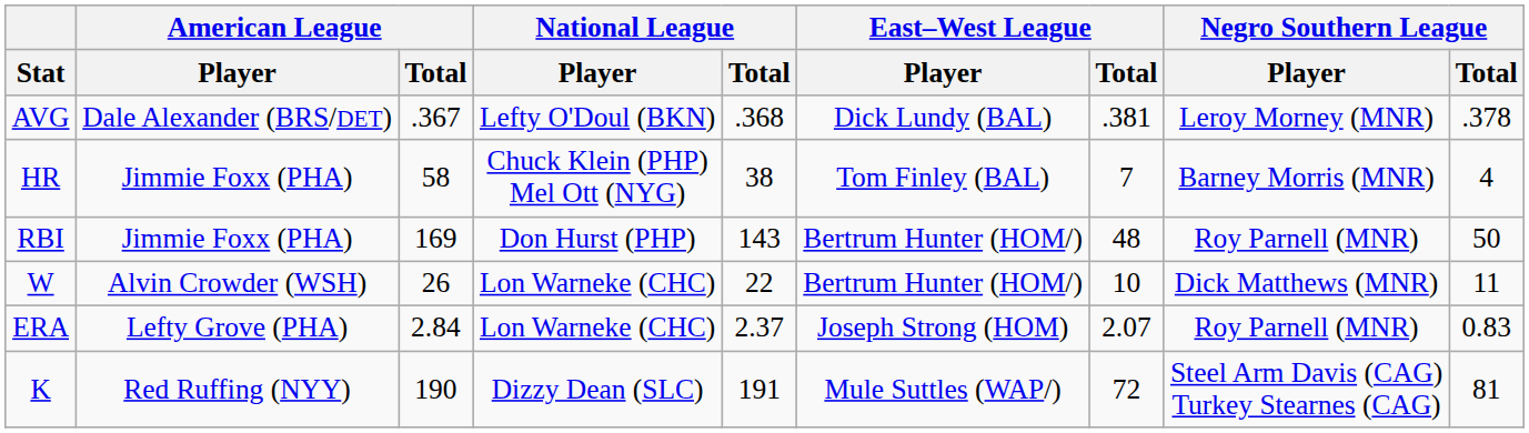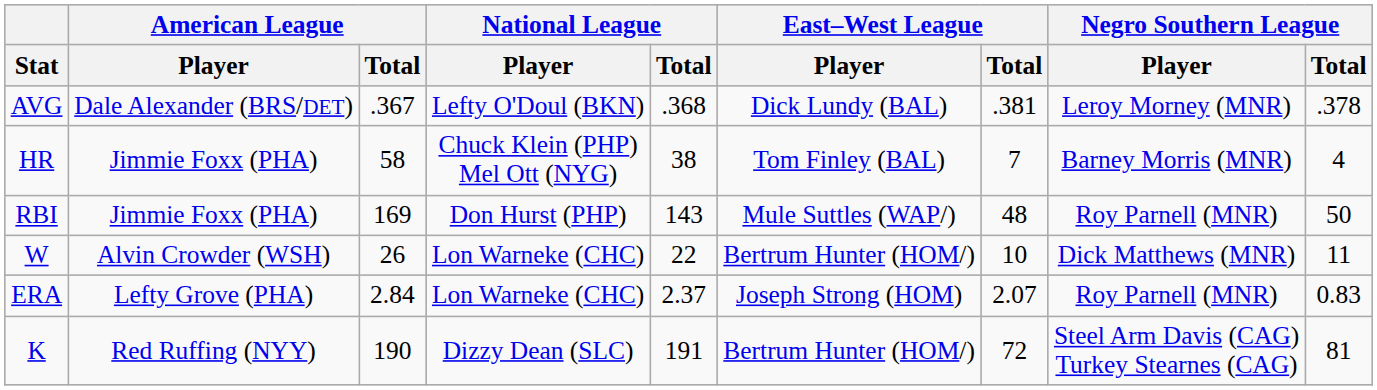 <table class="wikitable" style="text-align:center;">
 <tr>
 <th></th>
 <th colspan="2"><a href='#'>American League</a></th>
 <th colspan="2"><a href='#'>National League</a></th>
 <th colspan="2"><a href='#'>East–West League</a></th>
 <th colspan="2"><a href='#'>Negro Southern League</a></th>
 </tr>
 <tr>
 <th>Stat</th>
 <th>Player</th>
 <th>Total</th>
 <th>Player</th>
 <th>Total</th>
 <th>Player</th>
 <th>Total</th>
 <th>Player</th>
 <th>Total</th>
 </tr>
 <tr>
 <td><a href='#'>AVG</a></td>
 <td><a href='#'>Dale Alexander</a> (<a href='#'>BRS</a>/<small><a href='#'>DET</a></small>)</td>
 <td>.367</td>
 <td><a href='#'>Lefty O'Doul</a> (<a href='#'>BKN</a>)</td>
 <td>.368</td>
 <td><a href='#'>Dick Lundy</a> (<a href='#'>BAL</a>)</td>
 <td>.381</td>
 <td><a href='#'>Leroy Morney</a> (<a href='#'>MNR</a>)</td>
 <td>.378</td>
 </tr>
 <tr>
 <td><a href='#'>HR</a></td>
 <td><a href='#'>Jimmie Foxx</a> (<a href='#'>PHA</a>)</td>
 <td>58</td>
 <td><a href='#'>Chuck Klein</a> (<a href='#'>PHP</a>)<br><a href='#'>Mel Ott</a> (<a href='#'>NYG</a>)</td>
 <td>38</td>
 <td><a href='#'>Tom Finley</a> (<a href='#'>BAL</a>)</td>
 <td>7</td>
 <td><a href='#'>Barney Morris</a> (<a href='#'>MNR</a>)</td>
 <td>4</td>
 </tr>
 <tr>
 <td><a href='#'>RBI</a></td>
 <td><a href='#'>Jimmie Foxx</a> (<a href='#'>PHA</a>)</td>
 <td>169</td>
 <td><a href='#'>Don Hurst</a> (<a href='#'>PHP</a>)</td>
 <td>143</td>
-<td><a href='#'>Bertrum Hunter</a> (<a href='#'>HOM</a>/)</td>
+<td><a href='#'>Mule Suttles</a> (<a href='#'>WAP</a>/)</td>
 <td>48</td>
 <td><a href='#'>Roy Parnell</a> (<a href='#'>MNR</a>)</td>
 <td>50</td>
 </tr>
 <tr>
 <td><a href='#'>W</a></td>
 <td><a href='#'>Alvin Crowder</a> (<a href='#'>WSH</a>)</td>
 <td>26</td>
 <td><a href='#'>Lon Warneke</a> (<a href='#'>CHC</a>)</td>
 <td>22</td>
 <td><a href='#'>Bertrum Hunter</a> (<a href='#'>HOM</a>/)</td>
 <td>10</td>
 <td><a href='#'>Dick Matthews</a> (<a href='#'>MNR</a>)</td>
 <td>11</td>
 </tr>
 <tr>
 <td><a href='#'>ERA</a></td>
 <td><a href='#'>Lefty Grove</a> (<a href='#'>PHA</a>)</td>
 <td>2.84</td>
 <td><a href='#'>Lon Warneke</a> (<a href='#'>CHC</a>)</td>
 <td>2.37</td>
 <td><a href='#'>Joseph Strong</a> (<a href='#'>HOM</a>)</td>
 <td>2.07</td>
 <td><a href='#'>Roy Parnell</a> (<a href='#'>MNR</a>)</td>
 <td>0.83</td>
 </tr>
 <tr>
 <td><a href='#'>K</a></td>
 <td><a href='#'>Red Ruffing</a> (<a href='#'>NYY</a>)</td>
 <td>190</td>
 <td><a href='#'>Dizzy Dean</a> (<a href='#'>SLC</a>)</td>
 <td>191</td>
-<td><a href='#'>Mule Suttles</a> (<a href='#'>WAP</a>/)</td>
+<td><a href='#'>Bertrum Hunter</a> (<a href='#'>HOM</a>/)</td>
 <td>72</td>
 <td><a href='#'>Steel Arm Davis</a> (<a href='#'>CAG</a>)<br><a href='#'>Turkey Stearnes</a> (<a href='#'>CAG</a>)</td>
 <td>81</td>
 </tr>
 </table>
